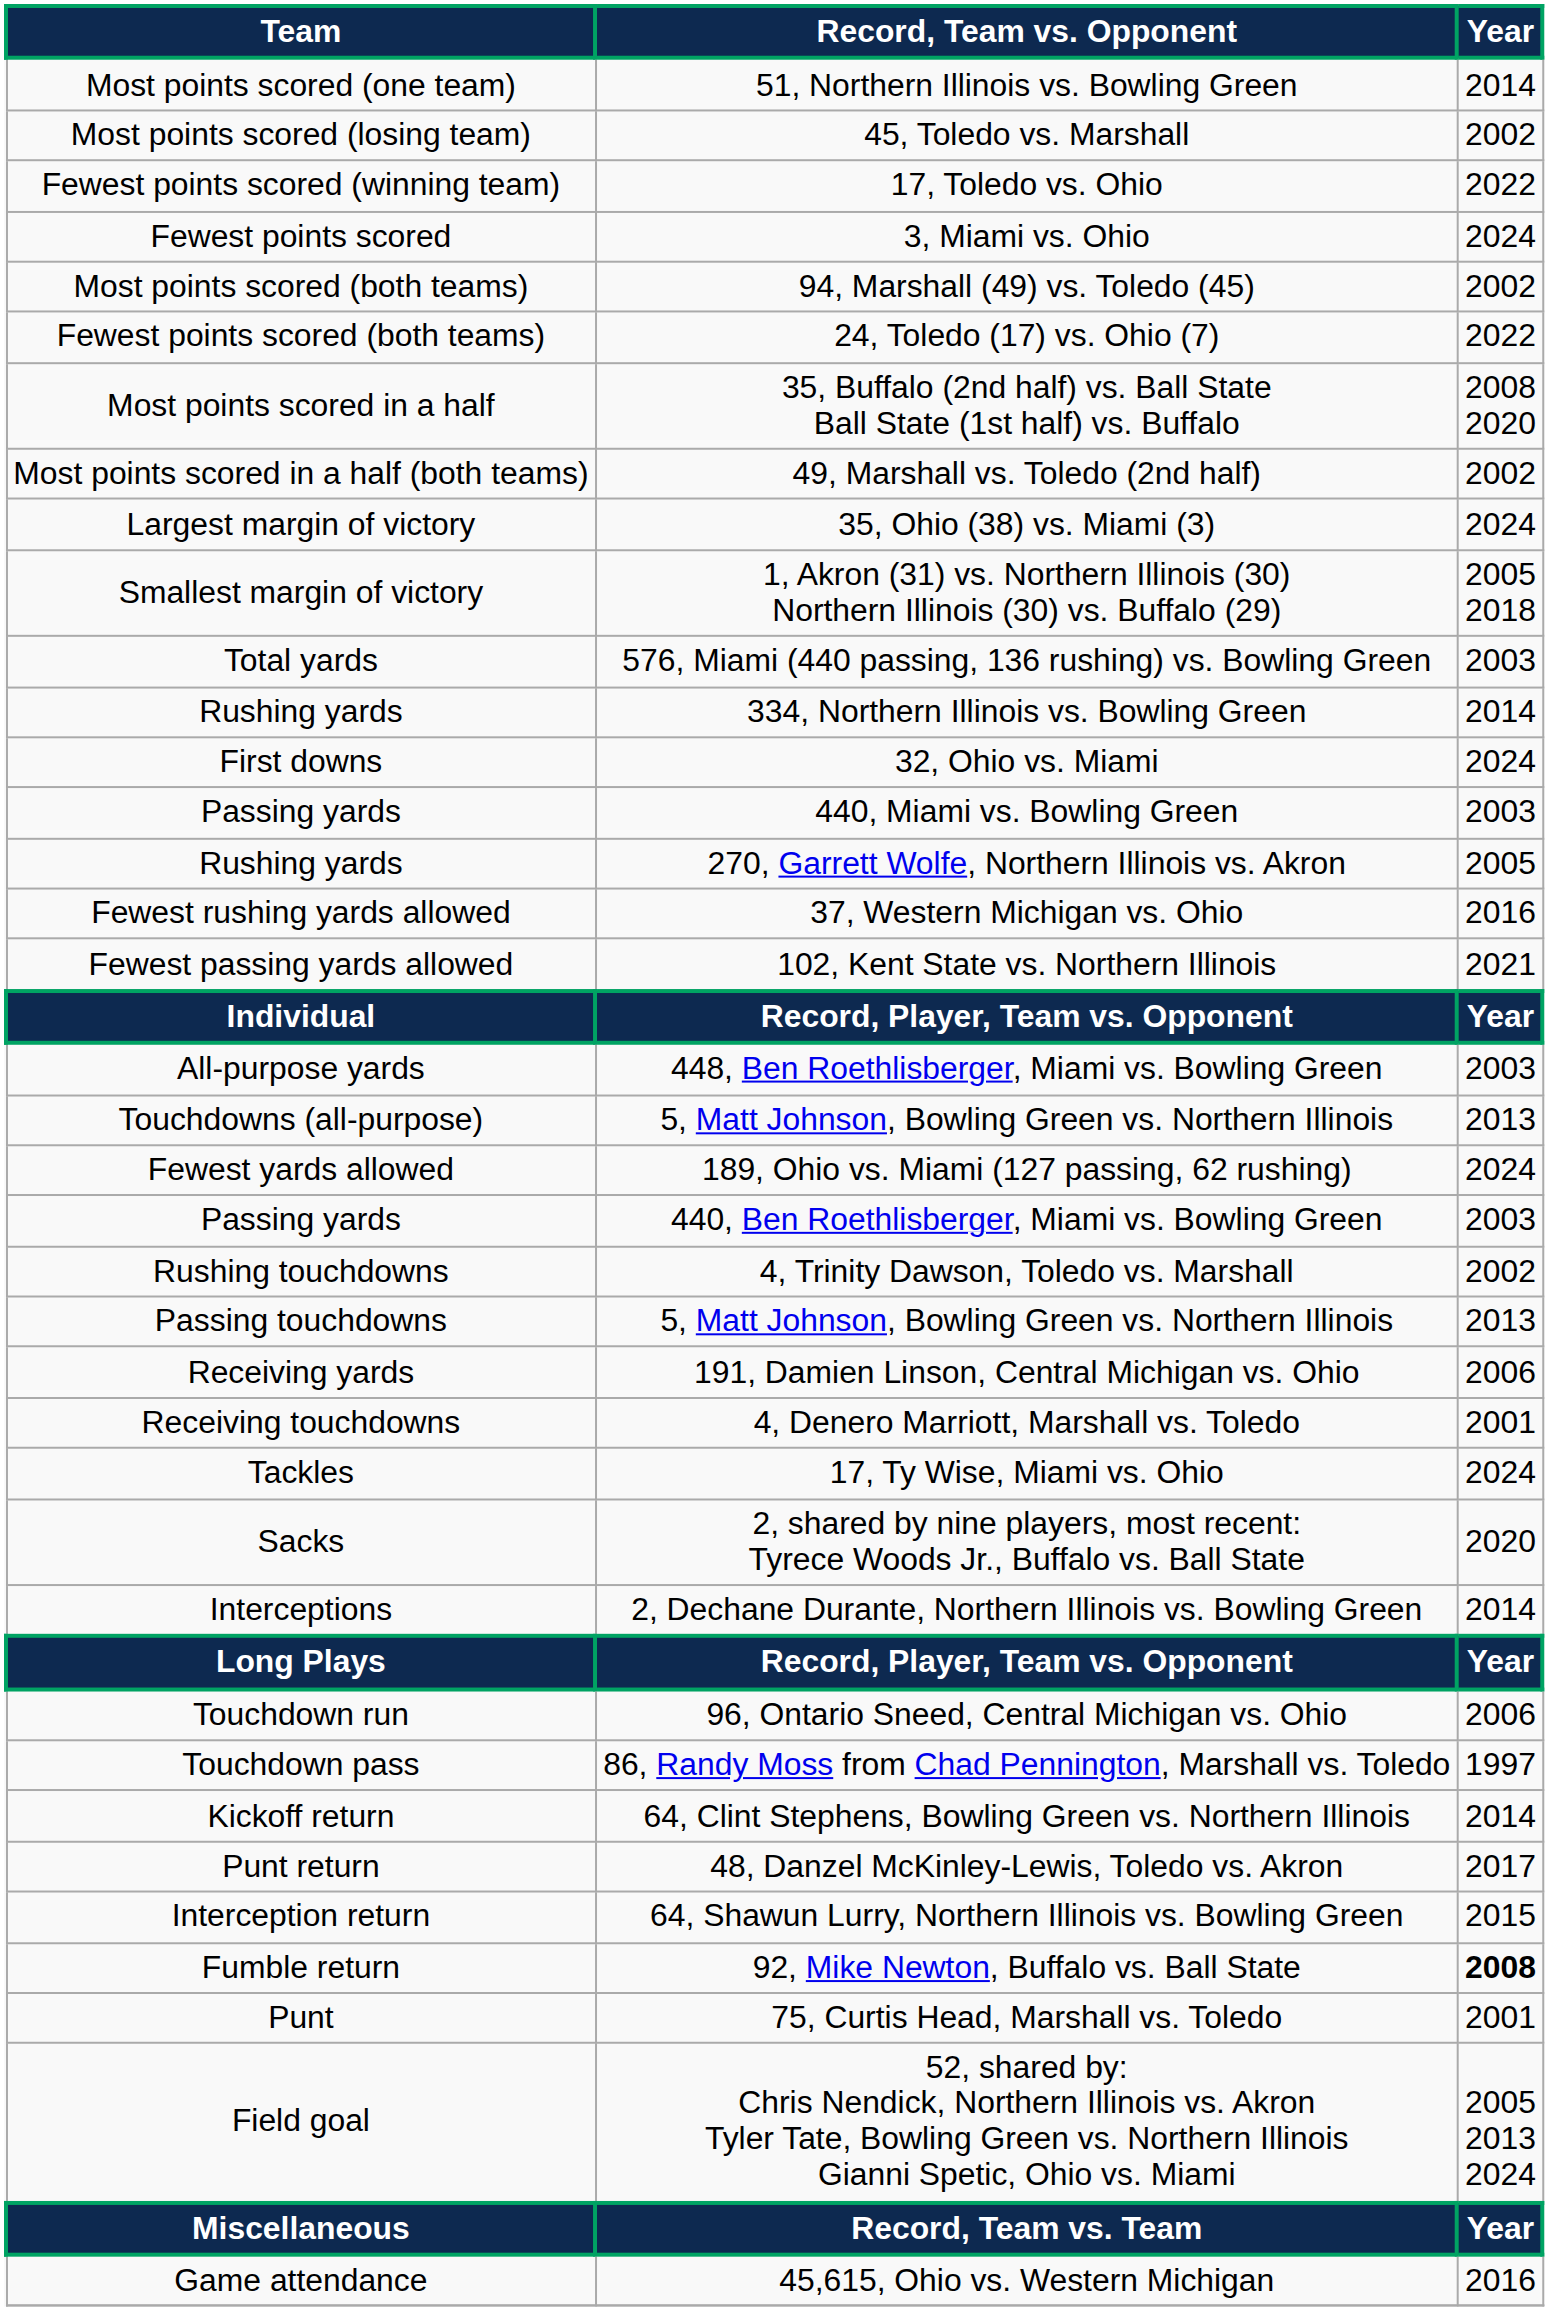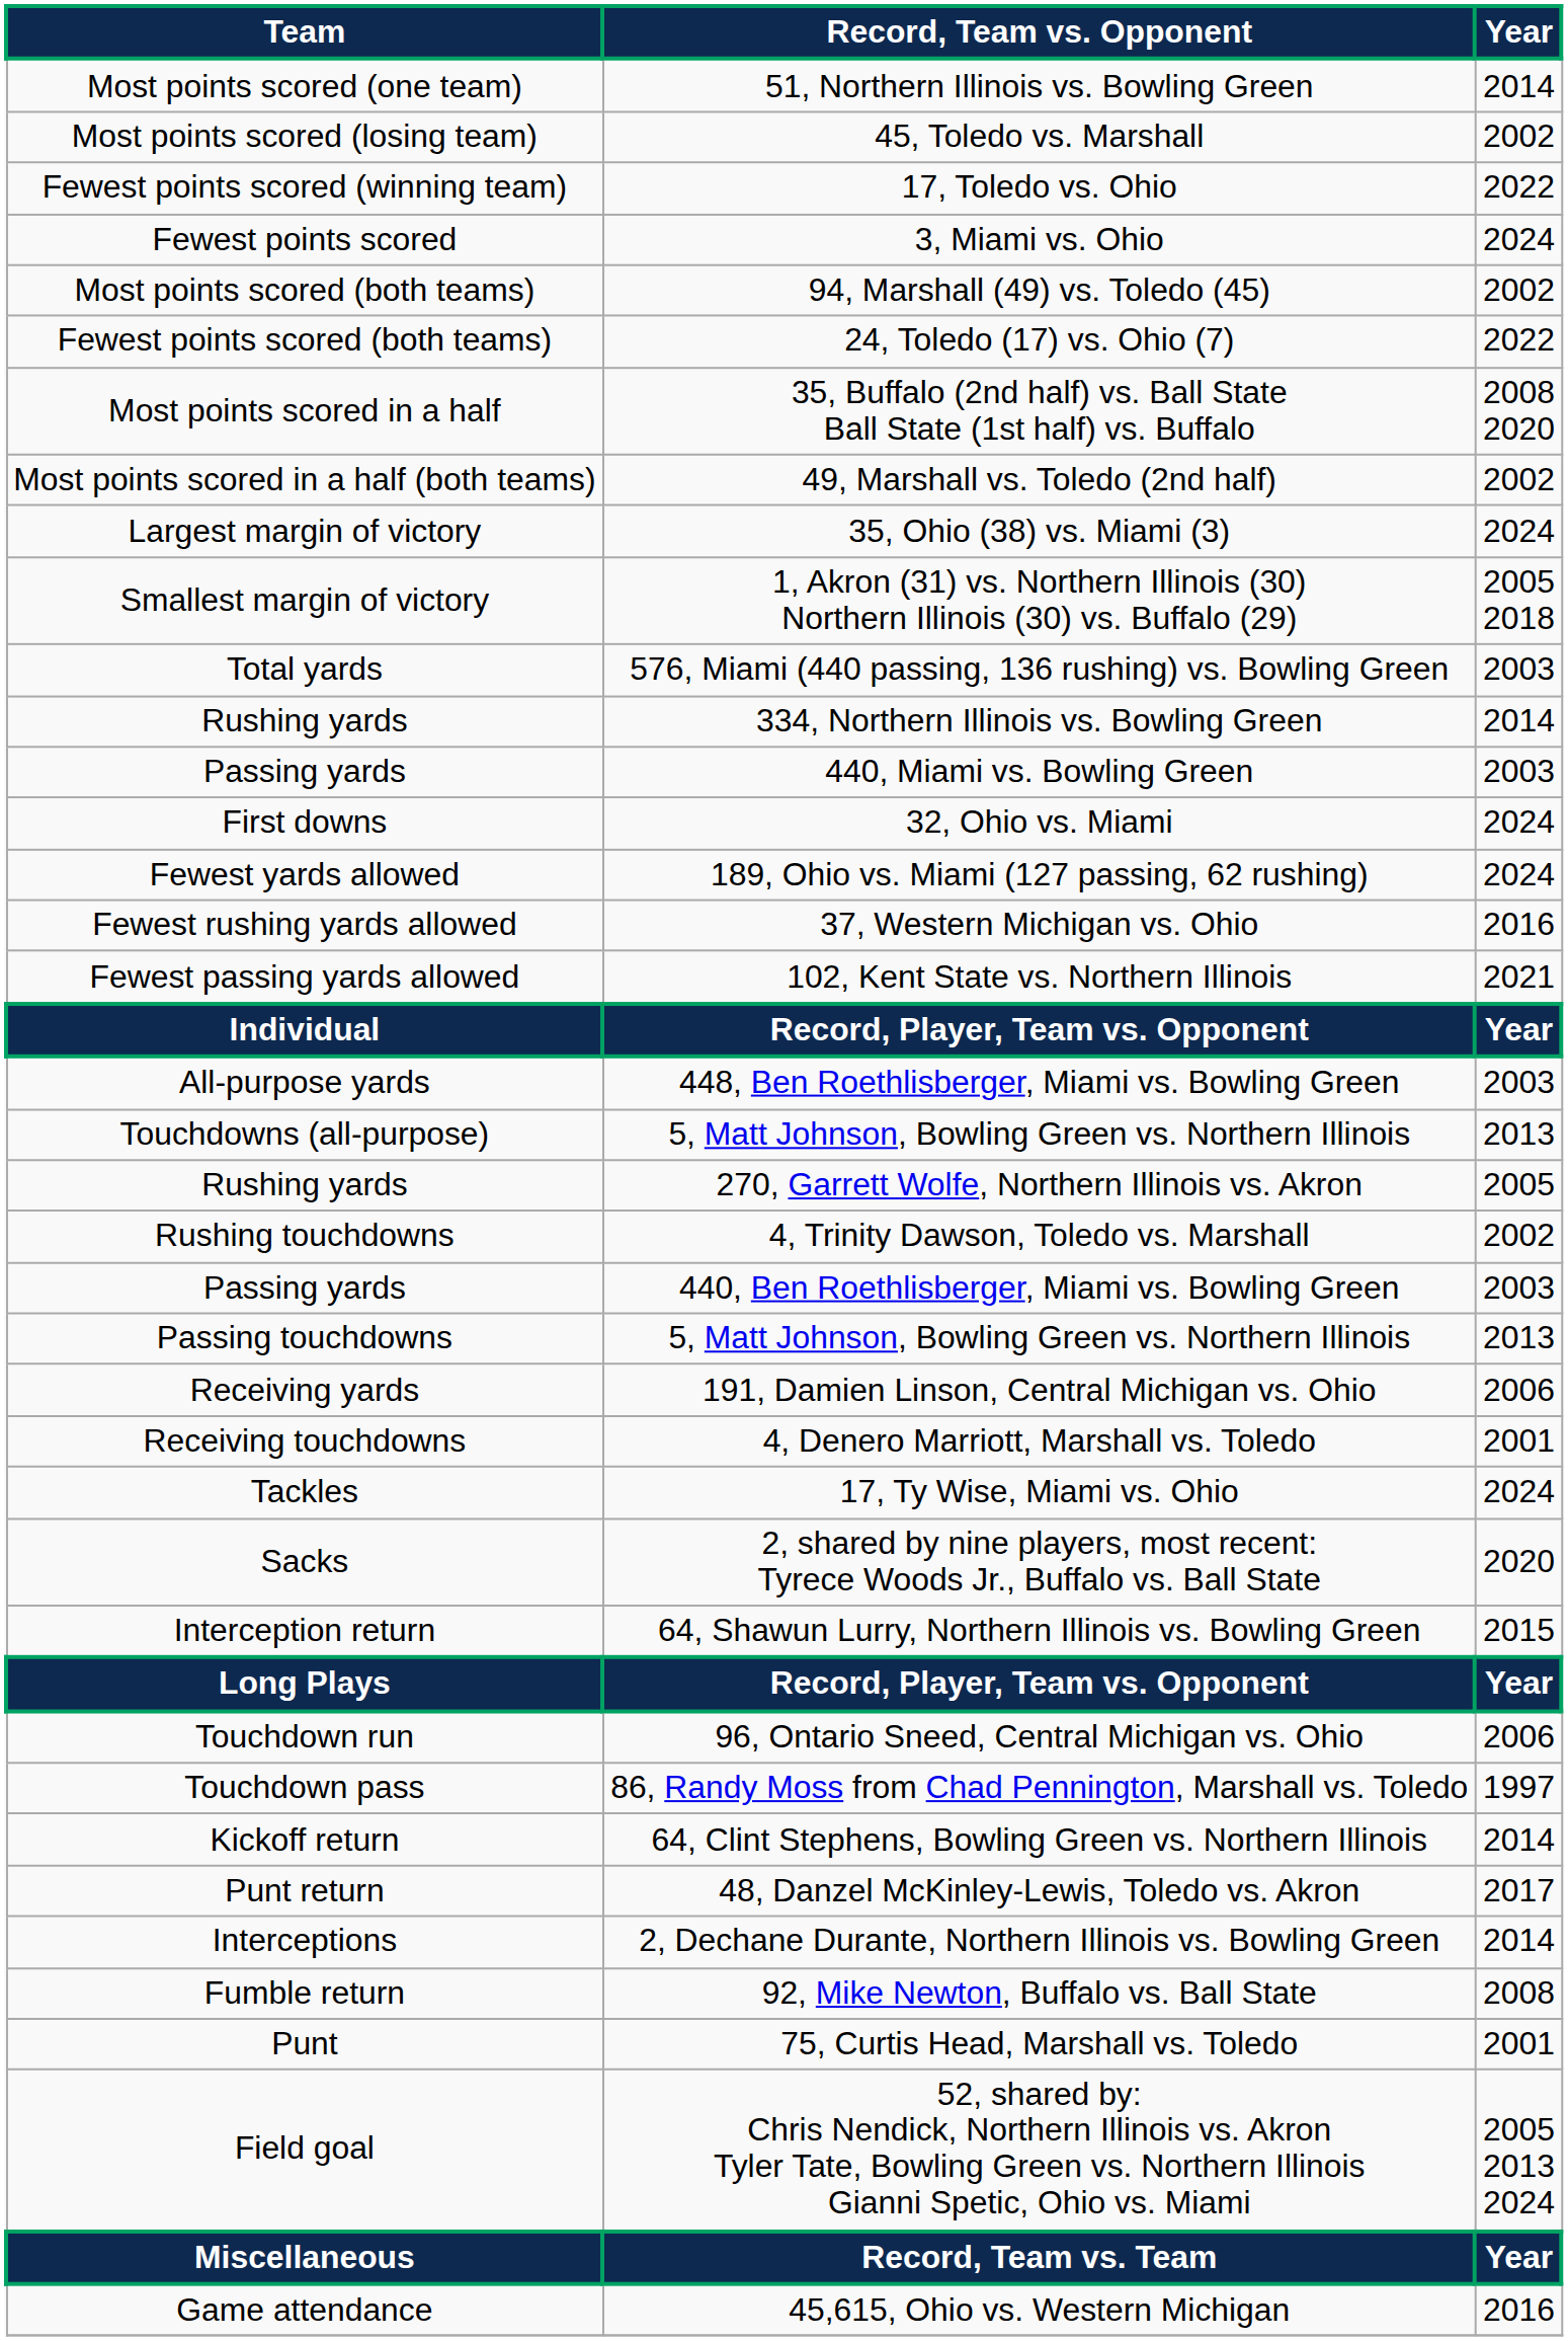 <table class="wikitable" style="text-align:center">
 <tr>
 <th style="background:#0d2950; color:#FFFFFF; border:2px solid #00a363;">Team</th>
 <th style="background:#0d2950; color:#FFFFFF; border:2px solid #00a363;">Record, Team vs. Opponent</th>
 <th style="background:#0d2950; color:#FFFFFF; border:2px solid #00a363;">Year</th>
 </tr>
 <tr>
 <td>Most points scored (one team)</td>
 <td>51, Northern Illinois vs. Bowling Green</td>
 <td>2014</td>
 </tr>
 <tr>
 <td>Most points scored (losing team)</td>
 <td>45, Toledo vs. Marshall</td>
 <td>2002</td>
 </tr>
 <tr>
 <td>Fewest points scored (winning team)</td>
 <td>17, Toledo vs. Ohio</td>
 <td>2022</td>
 </tr>
 <tr>
 <td>Fewest points scored</td>
 <td>3, Miami vs. Ohio</td>
 <td>2024</td>
 </tr>
 <tr>
 <td>Most points scored (both teams)</td>
 <td>94, Marshall (49) vs. Toledo (45)</td>
 <td>2002</td>
 </tr>
 <tr>
 <td>Fewest points scored (both teams)</td>
 <td>24, Toledo (17) vs. Ohio (7)</td>
 <td>2022</td>
 </tr>
 <tr>
 <td>Most points scored in a half</td>
 <td>35, Buffalo (2nd half) vs. Ball State<br>Ball State (1st half) vs. Buffalo</td>
 <td>2008<br>2020</td>
 </tr>
 <tr>
 <td>Most points scored in a half (both teams)</td>
 <td>49, Marshall vs. Toledo (2nd half)</td>
 <td>2002</td>
 </tr>
 <tr>
 <td>Largest margin of victory</td>
 <td>35, Ohio (38) vs. Miami (3)</td>
 <td>2024</td>
 </tr>
 <tr>
 <td>Smallest margin of victory</td>
 <td>1, Akron (31) vs. Northern Illinois (30)<br>Northern Illinois (30) vs. Buffalo (29)</td>
 <td>2005<br>2018</td>
 </tr>
 <tr>
 <td>Total yards</td>
 <td>576, Miami (440 passing, 136 rushing) vs. Bowling Green</td>
 <td>2003</td>
 </tr>
 <tr>
 <td>Rushing yards</td>
 <td>334, Northern Illinois vs. Bowling Green</td>
 <td>2014</td>
 </tr>
 <tr>
+<td>Passing yards</td>
+<td>440, Miami vs. Bowling Green</td>
+<td>2003</td>
+</tr>
+<tr>
 <td>First downs</td>
 <td>32, Ohio vs. Miami</td>
 <td>2024</td>
 </tr>
 <tr>
-<td>Passing yards</td>
-<td>440, Miami vs. Bowling Green</td>
-<td>2003</td>
-</tr>
-<tr>
-<td>Rushing yards</td>
-<td>270, <a href='#'>Garrett Wolfe</a>, Northern Illinois vs. Akron</td>
-<td>2005</td>
+<td>Fewest yards allowed</td>
+<td>189, Ohio vs. Miami (127 passing, 62 rushing)</td>
+<td>2024</td>
 </tr>
 <tr>
 <td>Fewest rushing yards allowed</td>
 <td>37, Western Michigan vs. Ohio</td>
 <td>2016</td>
 </tr>
 <tr>
 <td>Fewest passing yards allowed</td>
 <td>102, Kent State vs. Northern Illinois</td>
 <td>2021</td>
 </tr>
 <tr>
 <th style="background:#0d2950; color:#FFFFFF; border:2px solid #00a363;">Individual</th>
 <th style="background:#0d2950; color:#FFFFFF; border:2px solid #00a363;">Record, Player, Team vs. Opponent</th>
 <th style="background:#0d2950; color:#FFFFFF; border:2px solid #00a363;">Year</th>
 </tr>
 <tr>
 <td>All-purpose yards</td>
 <td>448, <a href='#'>Ben Roethlisberger</a>, Miami vs. Bowling Green</td>
 <td>2003</td>
 </tr>
 <tr>
 <td>Touchdowns (all-purpose)</td>
 <td>5, <a href='#'>Matt Johnson</a>, Bowling Green vs. Northern Illinois</td>
 <td>2013</td>
 </tr>
 <tr>
-<td>Fewest yards allowed</td>
-<td>189, Ohio vs. Miami (127 passing, 62 rushing)</td>
-<td>2024</td>
+<td>Rushing yards</td>
+<td>270, <a href='#'>Garrett Wolfe</a>, Northern Illinois vs. Akron</td>
+<td>2005</td>
+</tr>
+<tr>
+<td>Rushing touchdowns</td>
+<td>4, Trinity Dawson, Toledo vs. Marshall</td>
+<td>2002</td>
 </tr>
 <tr>
 <td>Passing yards</td>
 <td>440, <a href='#'>Ben Roethlisberger</a>, Miami vs. Bowling Green</td>
 <td>2003</td>
-</tr>
-<tr>
-<td>Rushing touchdowns</td>
-<td>4, Trinity Dawson, Toledo vs. Marshall</td>
-<td>2002</td>
 </tr>
 <tr>
 <td>Passing touchdowns</td>
 <td>5, <a href='#'>Matt Johnson</a>, Bowling Green vs. Northern Illinois</td>
 <td>2013</td>
 </tr>
 <tr>
 <td>Receiving yards</td>
 <td>191, Damien Linson, Central Michigan vs. Ohio</td>
 <td>2006</td>
 </tr>
 <tr>
 <td>Receiving touchdowns</td>
 <td>4, Denero Marriott, Marshall vs. Toledo</td>
 <td>2001</td>
 </tr>
 <tr>
 <td>Tackles</td>
 <td>17, Ty Wise, Miami vs. Ohio</td>
 <td>2024</td>
 </tr>
 <tr>
 <td>Sacks</td>
 <td>2, shared by nine players, most recent:<br>Tyrece Woods Jr., Buffalo vs. Ball State</td>
 <td>2020</td>
 </tr>
 <tr>
-<td>Interceptions</td>
-<td>2, Dechane Durante, Northern Illinois vs. Bowling Green</td>
-<td>2014</td>
+<td>Interception return</td>
+<td>64, Shawun Lurry, Northern Illinois vs. Bowling Green</td>
+<td>2015</td>
 </tr>
 <tr>
 <th style="background:#0d2950; color:#FFFFFF; border:2px solid #00a363;">Long Plays</th>
 <th style="background:#0d2950; color:#FFFFFF; border:2px solid #00a363;">Record, Player, Team vs. Opponent</th>
 <th style="background:#0d2950; color:#FFFFFF; border:2px solid #00a363;">Year</th>
 </tr>
 <tr>
 <td>Touchdown run</td>
 <td>96, Ontario Sneed, Central Michigan vs. Ohio</td>
 <td>2006</td>
 </tr>
 <tr>
 <td>Touchdown pass</td>
 <td>86, <a href='#'>Randy Moss</a> from <a href='#'>Chad Pennington</a>, Marshall vs. Toledo</td>
 <td>1997</td>
 </tr>
 <tr>
 <td>Kickoff return</td>
 <td>64, Clint Stephens, Bowling Green vs. Northern Illinois</td>
 <td>2014</td>
 </tr>
 <tr>
 <td>Punt return</td>
 <td>48, Danzel McKinley-Lewis, Toledo vs. Akron</td>
 <td>2017</td>
 </tr>
 <tr>
-<td>Interception return</td>
-<td>64, Shawun Lurry, Northern Illinois vs. Bowling Green</td>
-<td>2015</td>
+<td>Interceptions</td>
+<td>2, Dechane Durante, Northern Illinois vs. Bowling Green</td>
+<td>2014</td>
 </tr>
 <tr>
 <td>Fumble return</td>
 <td>92, <a href='#'>Mike Newton</a>, Buffalo vs. Ball State</td>
-<td><strong>2008</strong></td>
+<td>2008</td>
 </tr>
 <tr>
 <td>Punt</td>
 <td>75, Curtis Head, Marshall vs. Toledo</td>
 <td>2001</td>
 </tr>
 <tr>
 <td>Field goal</td>
 <td>52, shared by:<br>Chris Nendick, Northern Illinois vs. Akron<br>Tyler Tate, Bowling Green vs. Northern Illinois<br>Gianni Spetic, Ohio vs. Miami</td>
 <td><br>2005<br>2013<br>2024</td>
 </tr>
 <tr>
 <th style="background:#0d2950; color:#FFFFFF; border:2px solid #00a363;">Miscellaneous</th>
 <th style="background:#0d2950; color:#FFFFFF; border:2px solid #00a363;">Record, Team vs. Team</th>
 <th style="background:#0d2950; color:#FFFFFF; border:2px solid #00a363;">Year</th>
 </tr>
 <tr>
 <td>Game attendance</td>
 <td>45,615, Ohio vs. Western Michigan</td>
 <td>2016</td>
 </tr>
 <tr>
 </tr>
 </table>
